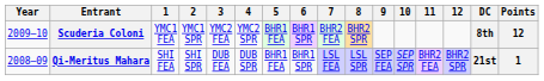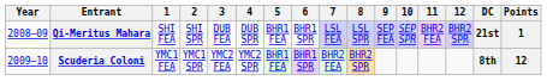 <table class="wikitable" style="text-align:center; font-size:85%">
 <tr>
 <th>Year</th>
 <th>Entrant</th>
 <th>1</th>
 <th>2</th>
 <th>3</th>
 <th>4</th>
 <th>5</th>
 <th>6</th>
 <th>7</th>
 <th>8</th>
 <th>9</th>
 <th>10</th>
 <th>11</th>
 <th>12</th>
 <th>DC</th>
 <th>Points</th>
 </tr>
 <tr>
+<td nowrap><a href='#'>2008–09</a></td>
+<th nowrap><a href='#'>Qi-Meritus Mahara</a></th>
+<td><a href='#'>SHI<br>FEA</a></td>
+<td><a href='#'>SHI<br>SPR</a></td>
+<td><a href='#'>DUB<br>FEA</a></td>
+<td><a href='#'>DUB<br>SPR</a></td>
+<td><a href='#'>BHR1<br>FEA</a></td>
+<td><a href='#'>BHR1<br>SPR</a></td>
+<td style="background:#CFCFFF;"><a href='#'>LSL<br>FEA</a><br></td>
+<td style="background:#CFCFFF;"><a href='#'>LSL<br>SPR</a><br></td>
+<td style="background:#CFCFFF;"><a href='#'>SEP<br>FEA</a><br></td>
+<td style="background:#CFCFFF;"><em><a href='#'>SEP<br>SPR</a></em><br></td>
+<td style="background:#EFCFFF;"><a href='#'>BHR2<br>FEA</a><br></td>
+<td style="background:#CFCFFF;"><a href='#'>BHR2<br>SPR</a><br></td>
+<th>21st</th>
+<th>1</th>
+</tr>
+<tr>
 <td nowrap><a href='#'>2009–10</a></td>
 <th nowrap><a href='#'>Scuderia Coloni</a></th>
 <td><a href='#'>YMC1<br>FEA</a></td>
 <td><a href='#'>YMC1<br>SPR</a></td>
 <td><a href='#'>YMC2<br>FEA</a></td>
 <td><a href='#'>YMC2<br>SPR</a></td>
 <td style="background:#DFFFDF;"><a href='#'>BHR1<br>FEA</a><br></td>
 <td style="background:#EFCFFF;"><a href='#'>BHR1<br>SPR</a><br></td>
 <td style="background:#DFFFDF;"><a href='#'>BHR2<br>FEA</a><br></td>
 <td style="background:#FFDF9F;"><a href='#'>BHR2<br>SPR</a><br></td>
 <td></td>
 <td></td>
 <td></td>
 <td></td>
 <th>8th</th>
 <th>12</th>
 </tr>
-<tr>
-<td nowrap><a href='#'>2008–09</a></td>
-<th nowrap><a href='#'>Qi-Meritus Mahara</a></th>
-<td><a href='#'>SHI<br>FEA</a></td>
-<td><a href='#'>SHI<br>SPR</a></td>
-<td><a href='#'>DUB<br>FEA</a></td>
-<td><a href='#'>DUB<br>SPR</a></td>
-<td><a href='#'>BHR1<br>FEA</a></td>
-<td><a href='#'>BHR1<br>SPR</a></td>
-<td style="background:#CFCFFF;"><a href='#'>LSL<br>FEA</a><br></td>
-<td style="background:#CFCFFF;"><a href='#'>LSL<br>SPR</a><br></td>
-<td style="background:#CFCFFF;"><a href='#'>SEP<br>FEA</a><br></td>
-<td style="background:#CFCFFF;"><em><a href='#'>SEP<br>SPR</a></em><br></td>
-<td style="background:#EFCFFF;"><a href='#'>BHR2<br>FEA</a><br></td>
-<td style="background:#CFCFFF;"><a href='#'>BHR2<br>SPR</a><br></td>
-<th>21st</th>
-<th>1</th>
-</tr>
 </table>
